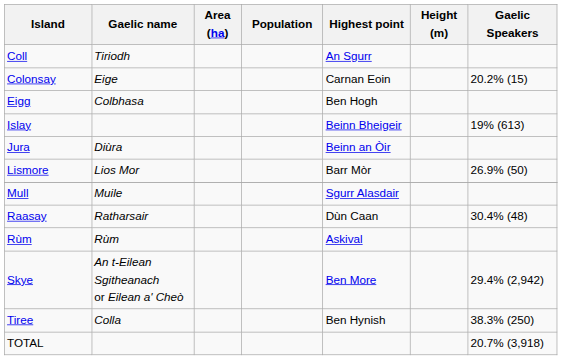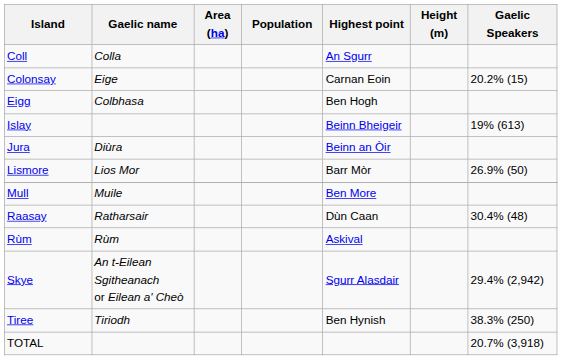 <table class="wikitable sortable" style="width:60%; border:0; text-align:left; line-height:150%;">
 <tr>
 <th style="width:10%;">Island</th>
 <th style="width:10%;">Gaelic name</th>
 <th style="width:5%;">Area (<a href='#'>ha</a>)</th>
 <th style="width:5%;">Population</th>
 <th style="width:10%;">Highest point</th>
 <th style="width:5%;">Height (m)</th>
 <th style="width:10%;">Gaelic Speakers</th>
 </tr>
 <tr>
 <td><a href='#'>Coll</a></td>
-<td><em>Tiriodh</em></td>
+<td><em>Colla</em></td>
 <td></td>
 <td></td>
 <td><a href='#'>An Sgurr</a></td>
 <td></td>
 <td></td>
 </tr>
 <tr>
 <td><a href='#'>Colonsay</a></td>
 <td><em>Eige</em></td>
 <td></td>
 <td></td>
 <td>Carnan Eoin</td>
 <td></td>
 <td>20.2% (15)</td>
 </tr>
 <tr>
 <td><a href='#'>Eigg</a></td>
 <td><em>Colbhasa</em></td>
 <td></td>
 <td></td>
 <td>Ben Hogh</td>
 <td></td>
 <td></td>
 </tr>
 <tr>
 <td><a href='#'>Islay</a></td>
 <td></td>
 <td></td>
 <td></td>
 <td><a href='#'>Beinn Bheigeir</a></td>
 <td></td>
 <td>19% (613)</td>
 </tr>
 <tr>
 <td><a href='#'>Jura</a></td>
 <td><em>Diùra</em></td>
 <td></td>
 <td></td>
 <td><a href='#'>Beinn an Òir</a></td>
 <td></td>
 <td></td>
 </tr>
 <tr>
 <td><a href='#'>Lismore</a></td>
 <td><em>Lios Mor</em></td>
 <td></td>
 <td></td>
 <td>Barr Mòr</td>
 <td></td>
 <td>26.9% (50)</td>
 </tr>
 <tr>
 </tr>
 <tr>
 <td><a href='#'>Mull</a></td>
 <td><em>Muile</em></td>
 <td></td>
 <td></td>
-<td><a href='#'>Sgurr Alasdair</a></td>
+<td><a href='#'>Ben More</a></td>
 <td></td>
 <td></td>
 </tr>
 <tr>
 <td><a href='#'>Raasay</a></td>
 <td><em>Ratharsair</em></td>
 <td></td>
 <td></td>
 <td>Dùn Caan</td>
 <td></td>
 <td>30.4% (48)</td>
 </tr>
 <tr>
 <td><a href='#'>Rùm</a></td>
 <td><em>Rùm</em></td>
 <td></td>
 <td></td>
 <td><a href='#'>Askival</a></td>
 <td></td>
 <td></td>
 </tr>
 <tr>
 <td><a href='#'>Skye</a></td>
 <td><em>An t-Eilean Sgitheanach</em><br>or <em>Eilean a' Cheò</em></td>
 <td></td>
 <td></td>
-<td><a href='#'>Ben More</a></td>
+<td><a href='#'>Sgurr Alasdair</a></td>
 <td></td>
 <td>29.4% (2,942)</td>
 </tr>
 <tr>
 <td><a href='#'>Tiree</a></td>
-<td><em>Colla</em></td>
+<td><em>Tiriodh</em></td>
 <td></td>
 <td></td>
 <td>Ben Hynish</td>
 <td></td>
 <td>38.3% (250)</td>
 </tr>
 <tr>
 <td>TOTAL</td>
 <td></td>
 <td></td>
 <td></td>
 <td></td>
 <td></td>
 <td>20.7% (3,918)</td>
 </tr>
 </table>
